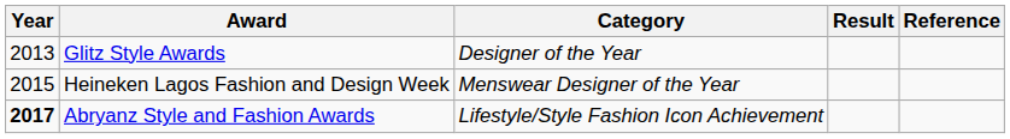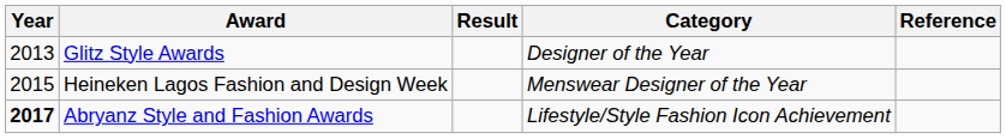 <table class="wikitable sortable">
 <tr>
 <th>Year</th>
 <th>Award</th>
+<th>Result</th>
 <th>Category</th>
-<th>Result</th>
 <th>Reference</th>
 </tr>
 <tr>
 <td>2013</td>
 <td><a href='#'>Glitz Style Awards</a></td>
+<td></td>
 <td><em>Designer of the Year</em></td>
-<td></td>
 <td></td>
 </tr>
 <tr>
 <td>2015</td>
 <td>Heineken Lagos Fashion and Design Week</td>
+<td></td>
 <td><em>Menswear Designer of the Year</em></td>
-<td></td>
 <td></td>
 </tr>
 <tr>
 <td><strong>2017</strong></td>
 <td><a href='#'>Abryanz Style and Fashion Awards</a></td>
+<td></td>
 <td><em>Lifestyle/Style Fashion Icon Achievement</em></td>
-<td></td>
 <td></td>
 </tr>
 </table>
